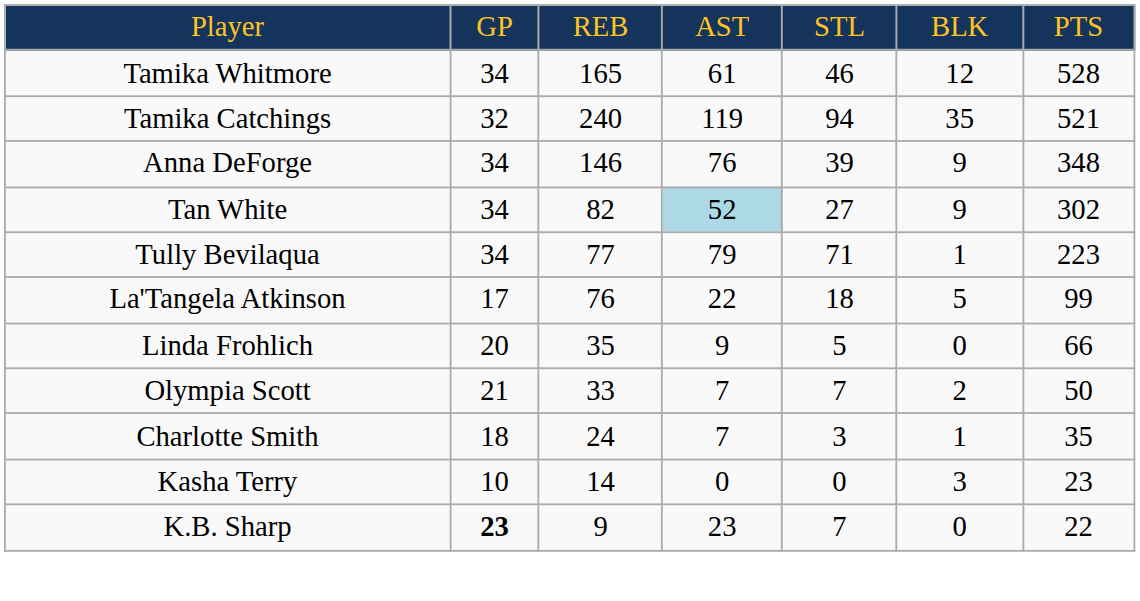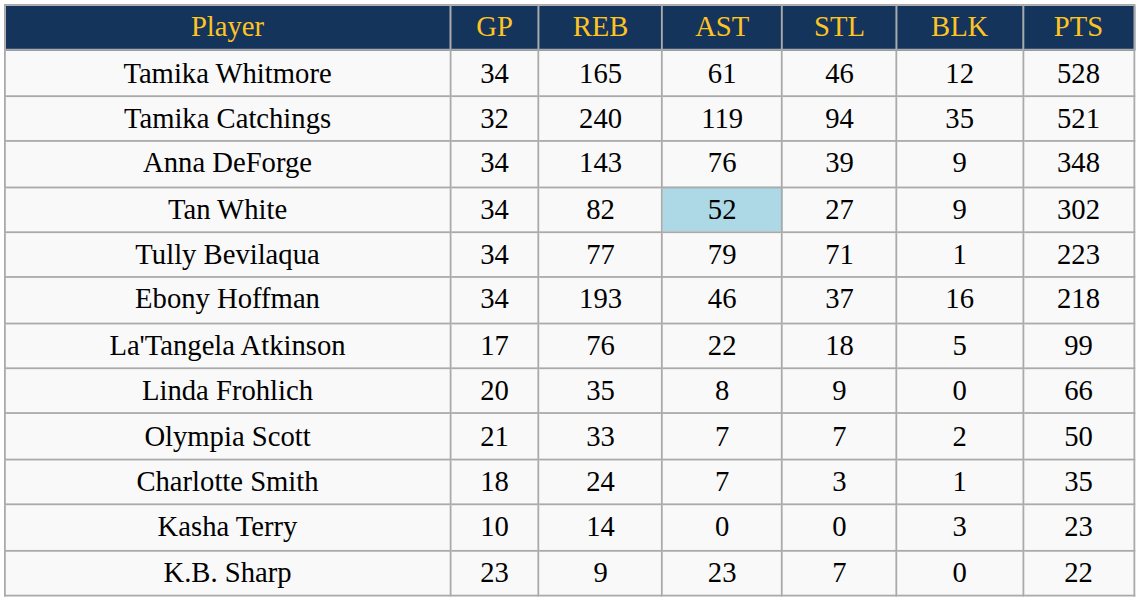 <table class="wikitable" width="50%">
 <tr align="center" style="background:#14345b; color:#ffc322;">
 <td>Player</td>
 <td>GP</td>
 <td>REB</td>
 <td>AST</td>
 <td>STL</td>
 <td>BLK</td>
 <td>PTS</td>
 </tr>
 <tr align="center">
 <td>Tamika Whitmore</td>
 <td>34</td>
 <td>165</td>
 <td>61</td>
 <td>46</td>
 <td>12</td>
 <td>528</td>
 </tr>
 <tr align="center">
 <td>Tamika Catchings</td>
 <td>32</td>
 <td>240</td>
 <td>119</td>
 <td>94</td>
 <td>35</td>
 <td>521</td>
 </tr>
 <tr align="center">
 <td>Anna DeForge</td>
 <td>34</td>
-<td>146</td>
+<td>143</td>
 <td>76</td>
 <td>39</td>
 <td>9</td>
 <td>348</td>
 </tr>
 <tr align="center">
 <td>Tan White</td>
 <td>34</td>
 <td>82</td>
 <td style="background: lightblue;">52</td>
 <td>27</td>
 <td>9</td>
 <td>302</td>
 </tr>
 <tr align="center">
 <td>Tully Bevilaqua</td>
 <td>34</td>
 <td>77</td>
 <td>79</td>
 <td>71</td>
 <td>1</td>
 <td>223</td>
 </tr>
 <tr align="center">
+<td>Ebony Hoffman</td>
+<td>34</td>
+<td>193</td>
+<td>46</td>
+<td>37</td>
+<td>16</td>
+<td>218</td>
+</tr>
+<tr align="center">
 <td>La'Tangela Atkinson</td>
 <td>17</td>
 <td>76</td>
 <td>22</td>
 <td>18</td>
 <td>5</td>
 <td>99</td>
 </tr>
 <tr align="center">
 <td>Linda Frohlich</td>
 <td>20</td>
 <td>35</td>
+<td>8</td>
 <td>9</td>
-<td>5</td>
 <td>0</td>
 <td>66</td>
 </tr>
 <tr align="center">
 <td>Olympia Scott</td>
 <td>21</td>
 <td>33</td>
 <td>7</td>
 <td>7</td>
 <td>2</td>
 <td>50</td>
 </tr>
 <tr align="center">
 <td>Charlotte Smith</td>
 <td>18</td>
 <td>24</td>
 <td>7</td>
 <td>3</td>
 <td>1</td>
 <td>35</td>
 </tr>
 <tr align="center">
 <td>Kasha Terry</td>
 <td>10</td>
 <td>14</td>
 <td>0</td>
 <td>0</td>
 <td>3</td>
 <td>23</td>
 </tr>
 <tr align="center">
 <td>K.B. Sharp</td>
-<td><strong>23</strong></td>
+<td>23</td>
 <td>9</td>
 <td>23</td>
 <td>7</td>
 <td>0</td>
 <td>22</td>
 </tr>
 </table>
